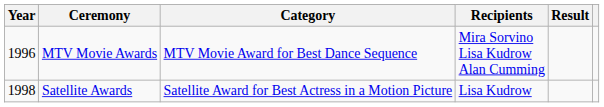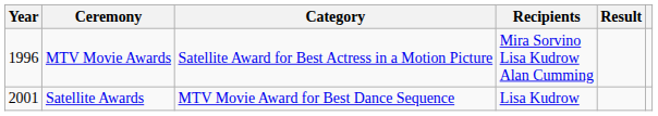 <table class="wikitable">
 <tr>
 <th align="left">Year</th>
 <th align="left">Ceremony</th>
 <th align="left">Category</th>
 <th align="left">Recipients</th>
 <th align="left">Result</th>
 <th align=“left”></th>
 </tr>
 <tr>
 <td>1996</td>
 <td><a href='#'>MTV Movie Awards</a></td>
-<td><a href='#'>MTV Movie Award for Best Dance Sequence</a></td>
+<td><a href='#'>Satellite Award for Best Actress in a Motion Picture</a></td>
 <td><a href='#'>Mira Sorvino</a><br><a href='#'>Lisa Kudrow</a><br><a href='#'>Alan Cumming</a></td>
 <td></td>
 <td></td>
 </tr>
 <tr>
-<td>1998</td>
+<td>2001</td>
 <td><a href='#'>Satellite Awards</a></td>
-<td><a href='#'>Satellite Award for Best Actress in a Motion Picture</a></td>
+<td><a href='#'>MTV Movie Award for Best Dance Sequence</a></td>
 <td><a href='#'>Lisa Kudrow</a></td>
 <td></td>
 <td></td>
 </tr>
 </table>
